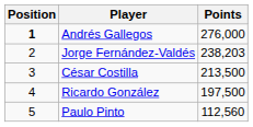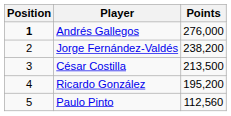 <table class=wikitable>
 <tr>
 <th>Position</th>
 <th>Player</th>
 <th>Points</th>
 </tr>
 <tr>
 <td align=center><strong>1</strong></td>
 <td> <a href='#'>Andrés Gallegos</a></td>
 <td align=center>276,000</td>
 </tr>
 <tr>
 <td align=center>2</td>
 <td> <a href='#'>Jorge Fernández-Valdés</a></td>
-<td align=center>238,203</td>
+<td align=center>238,200</td>
 </tr>
 <tr>
 <td align=center>3</td>
 <td> <a href='#'>César Costilla</a></td>
 <td align=center>213,500</td>
 </tr>
 <tr>
 <td align=center>4</td>
 <td> <a href='#'>Ricardo González</a></td>
-<td align=center>197,500</td>
+<td align=center>195,200</td>
 </tr>
 <tr>
 <td align=center>5</td>
 <td> <a href='#'>Paulo Pinto</a></td>
 <td align=center>112,560</td>
 </tr>
 </table>
